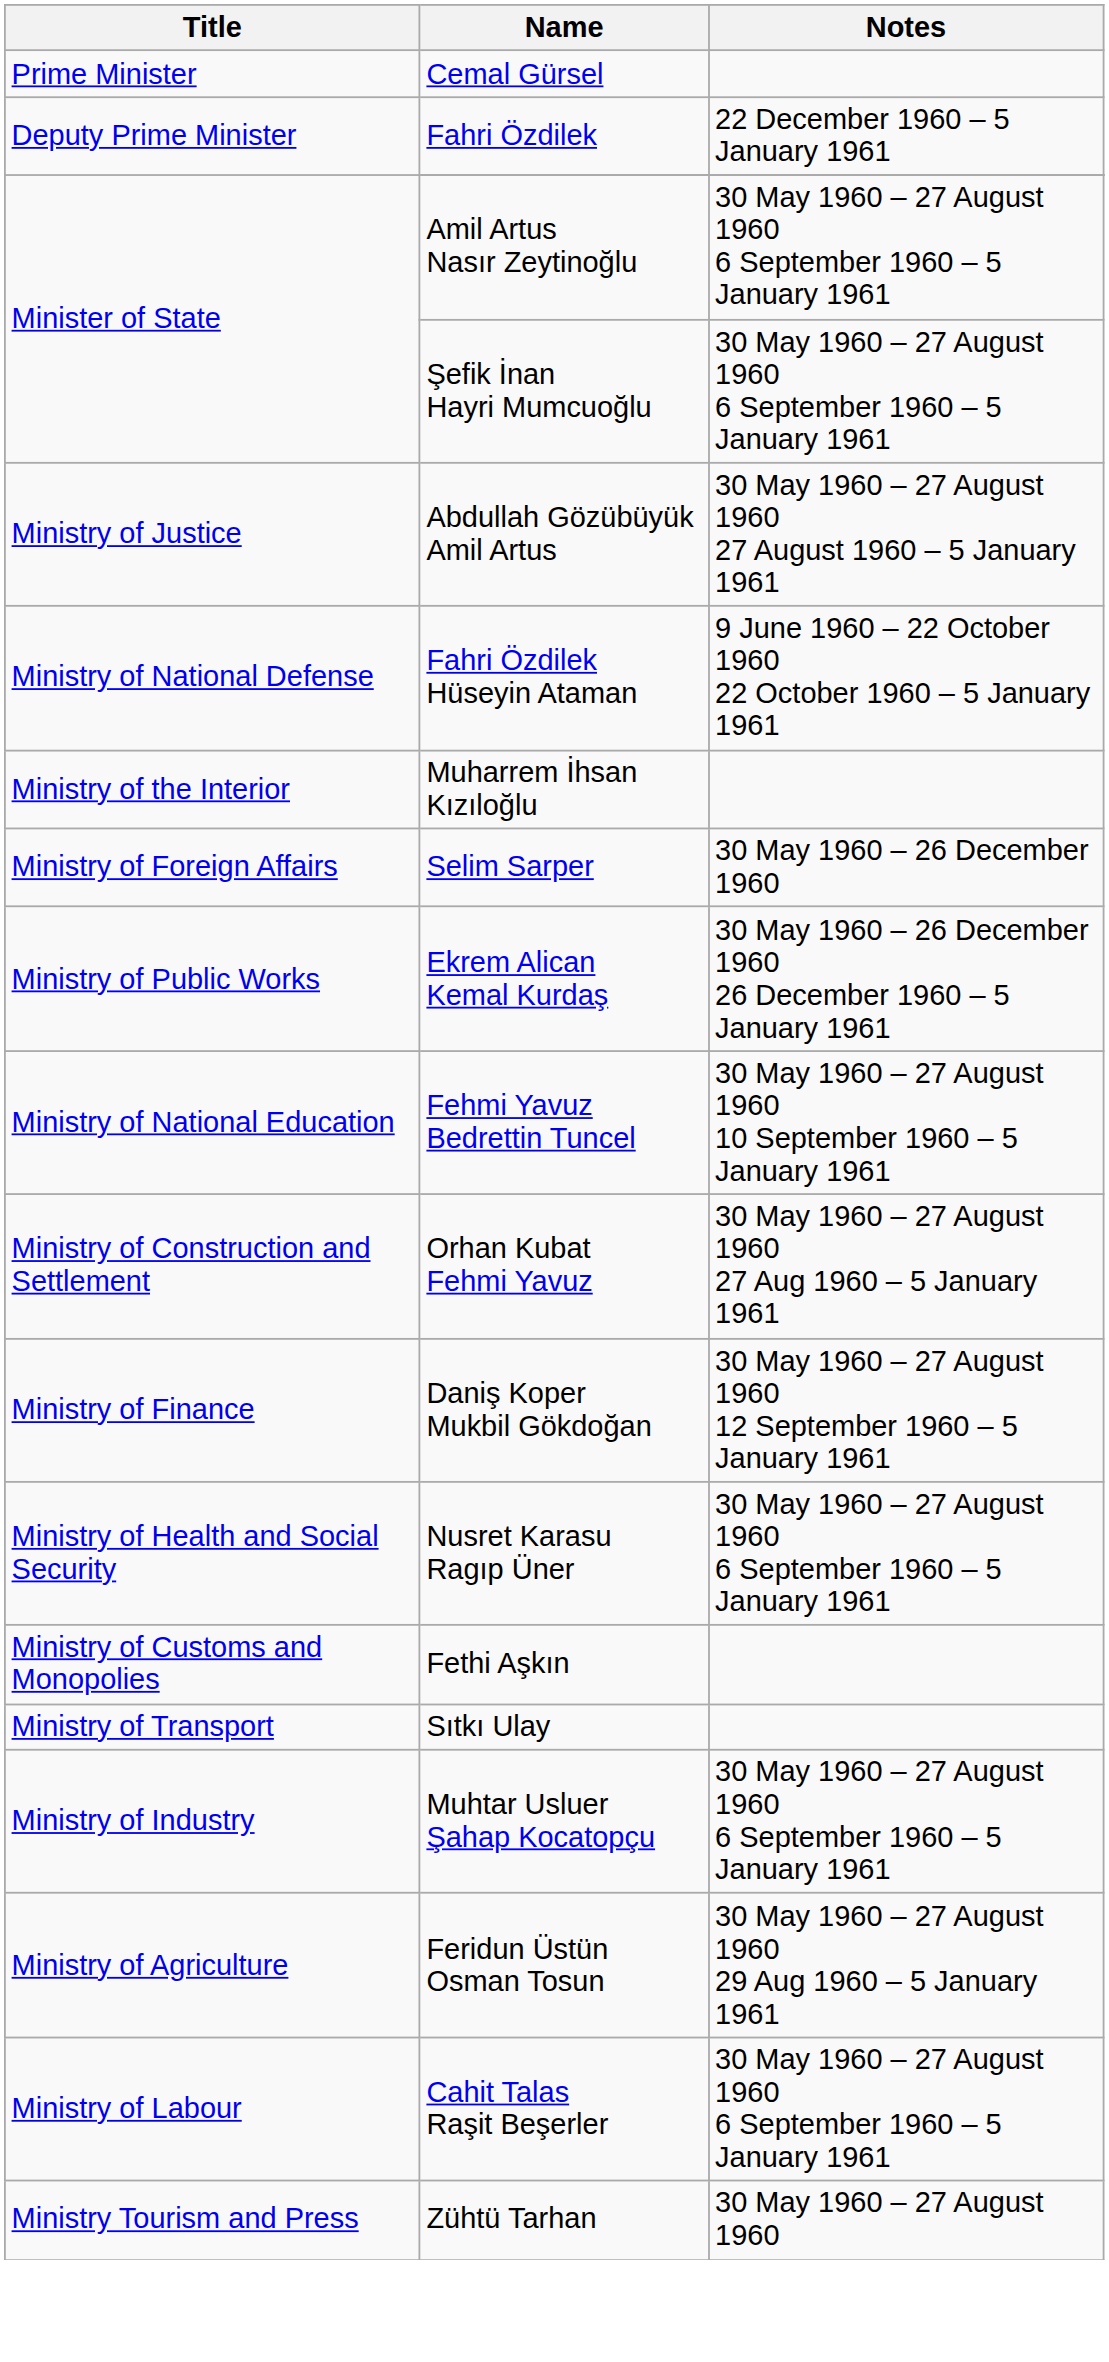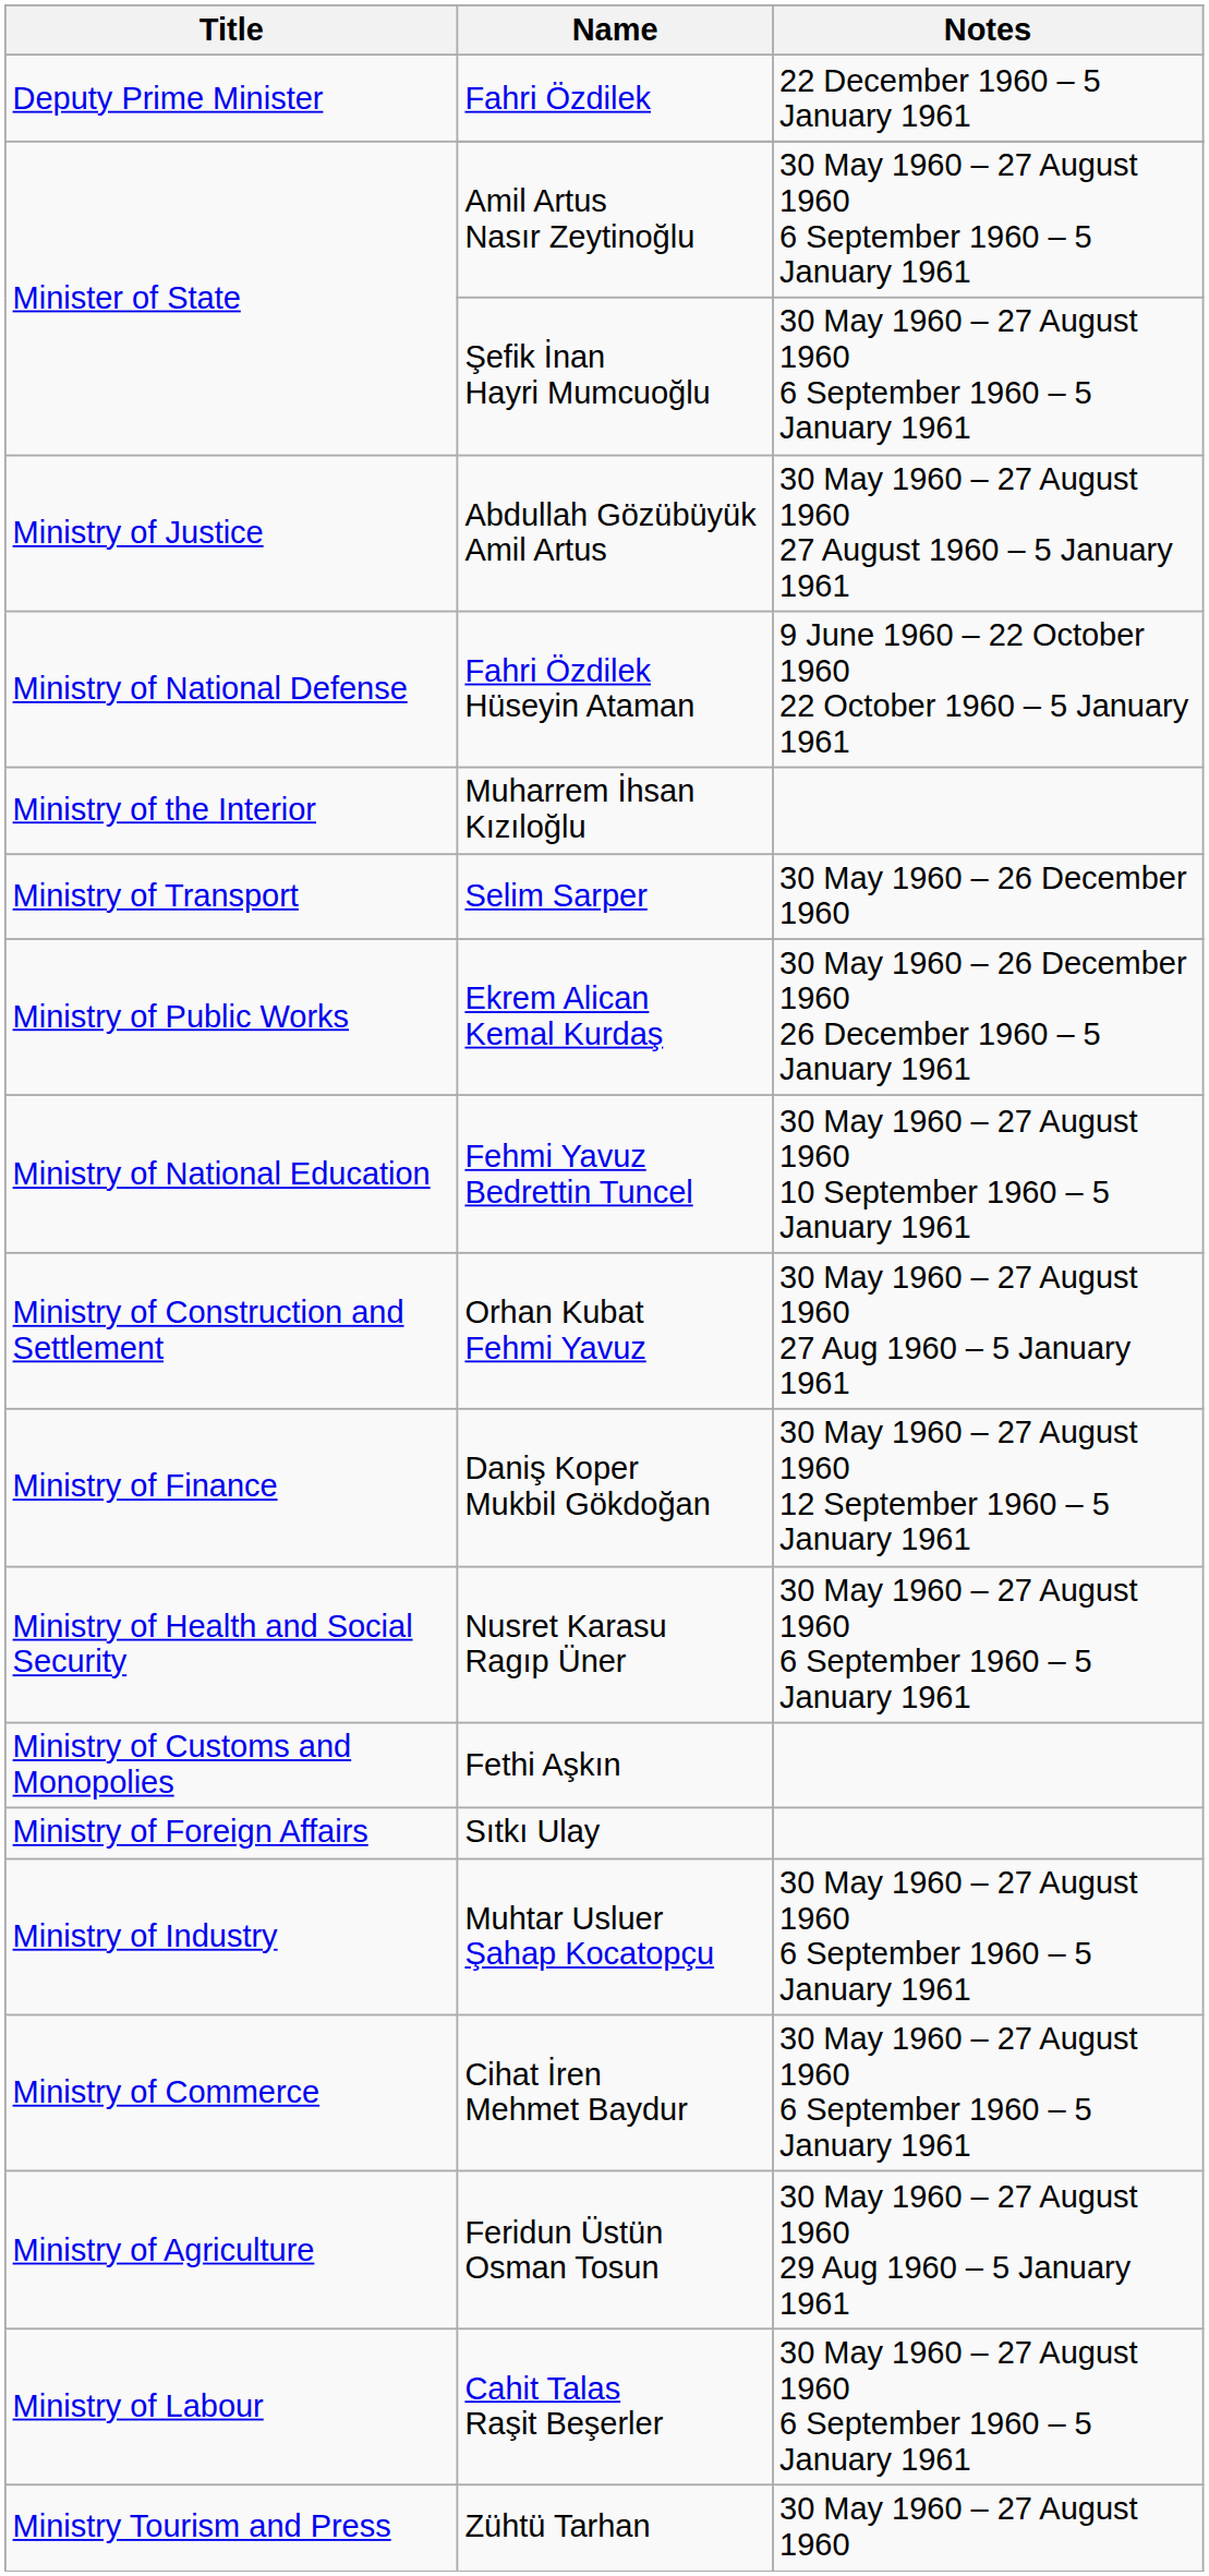 <table class="wikitable">
 <tr>
 <th>Title</th>
 <th>Name</th>
 <th>Notes</th>
-</tr>
-<tr>
-<td><a href='#'>Prime Minister</a></td>
-<td><a href='#'>Cemal Gürsel</a></td>
-<td></td>
 </tr>
 <tr>
 <td><a href='#'>Deputy Prime Minister</a></td>
 <td><a href='#'>Fahri Özdilek</a></td>
 <td>22 December 1960 – 5 January 1961</td>
 </tr>
 <tr>
 <td rowspan="3" style="text-align:left;"><a href='#'>Minister of State</a></td>
 </tr>
 <tr>
 <td>Amil Artus<br>Nasır Zeytinoğlu</td>
 <td>30 May 1960 – 27 August 1960<br>6 September 1960 – 5 January 1961</td>
 </tr>
 <tr>
 <td>Şefik İnan<br>Hayri Mumcuoğlu</td>
 <td>30 May 1960 – 27 August 1960<br>6 September 1960 – 5 January 1961</td>
 </tr>
 <tr>
 <td><a href='#'>Ministry of Justice</a></td>
 <td>Abdullah Gözübüyük<br>Amil Artus</td>
 <td>30 May 1960 – 27 August 1960<br>27 August 1960 – 5 January 1961</td>
 </tr>
 <tr>
 <td><a href='#'>Ministry of National Defense</a></td>
 <td><a href='#'>Fahri Özdilek</a><br>Hüseyin Ataman</td>
 <td>9 June 1960 – 22 October 1960<br>22 October 1960 – 5 January 1961</td>
 </tr>
 <tr>
 <td><a href='#'>Ministry of the Interior</a></td>
 <td>Muharrem İhsan Kızıloğlu</td>
 <td></td>
 </tr>
 <tr>
-<td><a href='#'>Ministry of Foreign Affairs</a></td>
+<td><a href='#'>Ministry of Transport</a></td>
 <td><a href='#'>Selim Sarper</a></td>
 <td>30 May 1960 – 26 December 1960</td>
 </tr>
 <tr>
 <td><a href='#'>Ministry of Public Works</a></td>
 <td><a href='#'>Ekrem Alican</a><br><a href='#'>Kemal Kurdaş</a></td>
 <td>30 May 1960 – 26 December 1960<br>26 December 1960 – 5 January 1961</td>
 </tr>
 <tr>
 <td><a href='#'>Ministry of National Education</a></td>
 <td><a href='#'>Fehmi Yavuz</a><br><a href='#'>Bedrettin Tuncel</a></td>
 <td>30 May 1960 – 27 August 1960<br>10 September 1960 – 5 January 1961</td>
 </tr>
 <tr>
 <td><a href='#'>Ministry of Construction and Settlement</a></td>
 <td>Orhan Kubat<br><a href='#'>Fehmi Yavuz</a></td>
 <td>30 May 1960 – 27 August 1960<br>27 Aug  1960 – 5 January  1961</td>
 </tr>
 <tr>
 <td><a href='#'>Ministry of Finance</a></td>
 <td>Daniş Koper<br>Mukbil Gökdoğan</td>
 <td>30 May 1960 – 27 August 1960<br>12 September 1960 – 5 January 1961</td>
 </tr>
 <tr>
 <td><a href='#'>Ministry of Health and Social Security</a></td>
 <td>Nusret Karasu<br>Ragıp Üner</td>
 <td>30 May 1960 – 27 August 1960 <br>6 September 1960 – 5 January 1961</td>
 </tr>
 <tr>
 <td><a href='#'>Ministry of Customs and Monopolies</a></td>
 <td>Fethi Aşkın</td>
 <td></td>
 </tr>
 <tr>
-<td><a href='#'>Ministry of Transport</a></td>
+<td><a href='#'>Ministry of Foreign Affairs</a></td>
 <td>Sıtkı Ulay</td>
 <td></td>
 </tr>
 <tr>
 <td><a href='#'>Ministry of Industry</a></td>
 <td>Muhtar Usluer<br><a href='#'>Şahap Kocatopçu</a></td>
 <td>30 May 1960 – 27 August 1960<br>6 September 1960 – 5 January 1961</td>
+</tr>
+<tr>
+<td><a href='#'>Ministry of Commerce</a></td>
+<td>Cihat İren<br>Mehmet Baydur</td>
+<td>30 May 1960 – 27 August 1960<br> 6 September 1960 – 5 January 1961</td>
 </tr>
 <tr>
 <td><a href='#'>Ministry of Agriculture</a></td>
 <td>Feridun Üstün<br>Osman Tosun</td>
 <td>30 May 1960 – 27 August 1960<br>29 Aug  1960 – 5 January 1961</td>
 </tr>
 <tr>
 <td><a href='#'>Ministry of Labour</a></td>
 <td><a href='#'>Cahit Talas</a><br>Raşit Beşerler</td>
 <td>30 May 1960 – 27 August 1960 <br>6 September 1960 – 5 January 1961</td>
 </tr>
 <tr>
 <td><a href='#'>Ministry Tourism and Press</a></td>
 <td>Zühtü Tarhan</td>
 <td>30 May 1960 – 27 August 1960</td>
 </tr>
 </table>
